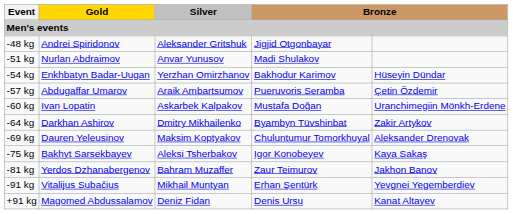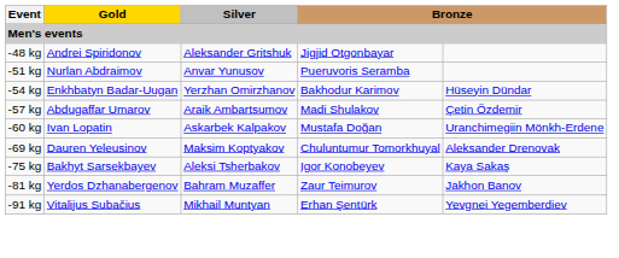 <table class="wikitable">
 <tr>
 <th><strong>Event</strong></th>
 <td align=center bgcolor="gold"><strong>Gold</strong></td>
 <td align=center bgcolor="silver"><strong>Silver</strong></td>
 <td colspan=2 align=center bgcolor="CC9966"><strong>Bronze</strong></td>
 </tr>
 <tr bgcolor="#cccccc">
 <td colspan=5><strong>Men's events</strong></td>
 </tr>
 <tr>
 <td>-48 kg</td>
 <td>  <a href='#'>Andrei Spiridonov</a></td>
 <td>  <a href='#'>Aleksander Gritshuk</a></td>
 <td>  <a href='#'>Jigjid Otgonbayar</a></td>
 <td></td>
 </tr>
 <tr>
 <td>-51 kg</td>
 <td>  <a href='#'>Nurlan Abdraimov</a></td>
 <td>  <a href='#'>Anvar Yunusov</a></td>
-<td>  <a href='#'>Madi Shulakov</a></td>
+<td>  <a href='#'>Pueruvoris Seramba</a></td>
 <td></td>
 </tr>
 <tr>
 <td>-54 kg</td>
 <td>  <a href='#'>Enkhbatyn Badar-Uugan</a></td>
 <td>  <a href='#'>Yerzhan Omirzhanov</a></td>
 <td>  <a href='#'>Bakhodur Karimov</a></td>
 <td>  <a href='#'>Hüseyin Dündar</a></td>
 </tr>
 <tr>
 <td>-57 kg</td>
 <td>  <a href='#'>Abdugaffar Umarov</a></td>
 <td>  <a href='#'>Araik Ambartsumov</a></td>
-<td>  <a href='#'>Pueruvoris Seramba</a></td>
+<td>  <a href='#'>Madi Shulakov</a></td>
 <td>  <a href='#'>Çetin Özdemir</a></td>
 </tr>
 <tr>
 <td>-60 kg</td>
 <td>  <a href='#'>Ivan Lopatin</a></td>
 <td>  <a href='#'>Askarbek Kalpakov</a></td>
 <td>  <a href='#'>Mustafa Doğan</a></td>
 <td>  <a href='#'>Uranchimegiin Mönkh-Erdene</a></td>
-</tr>
-<tr>
-<td>-64 kg</td>
-<td>  <a href='#'>Darkhan Ashirov</a></td>
-<td>  <a href='#'>Dmitry Mikhailenko</a></td>
-<td>  <a href='#'>Byambyn Tüvshinbat</a></td>
-<td>  <a href='#'>Zakir Artykov</a></td>
 </tr>
 <tr>
 <td>-69 kg</td>
 <td>  <a href='#'>Dauren Yeleusinov</a></td>
 <td>  <a href='#'>Maksim Koptyakov</a></td>
 <td>  <a href='#'>Chuluntumur Tomorkhuyal</a></td>
 <td>  <a href='#'>Aleksander Drenovak</a></td>
 </tr>
 <tr>
 <td>-75 kg</td>
 <td>  <a href='#'>Bakhyt Sarsekbayev</a></td>
 <td>  <a href='#'>Aleksi Tsherbakov</a></td>
 <td>  <a href='#'>Igor Konobeyev</a></td>
 <td>  <a href='#'>Kaya Sakaş</a></td>
 </tr>
 <tr>
 <td>-81 kg</td>
 <td>  <a href='#'>Yerdos Dzhanabergenov</a></td>
 <td>  <a href='#'>Bahram Muzaffer</a></td>
 <td>  <a href='#'>Zaur Teimurov</a></td>
 <td>  <a href='#'>Jakhon Banov</a></td>
 </tr>
 <tr>
 <td>-91 kg</td>
 <td>  <a href='#'>Vitalijus Subačius</a></td>
 <td>  <a href='#'>Mikhail Muntyan</a></td>
 <td>  <a href='#'>Erhan Şentürk</a></td>
 <td>  <a href='#'>Yevgnei Yegemberdiev</a></td>
 </tr>
-<tr>
-<td>+91 kg</td>
-<td>  <a href='#'>Magomed Abdussalamov</a></td>
-<td>  <a href='#'>Deniz Fidan</a></td>
-<td>  <a href='#'>Denis Ursu</a></td>
-<td>  <a href='#'>Kanat Altayev</a></td>
-</tr>
 </table>
